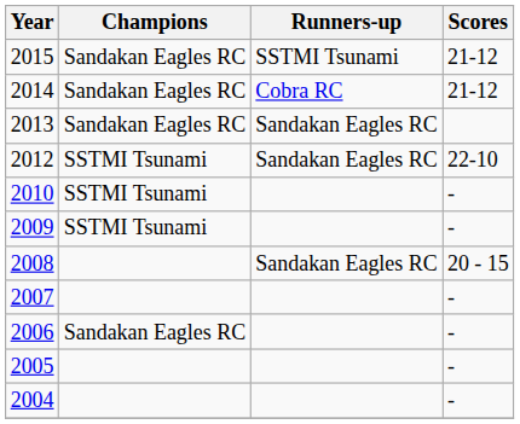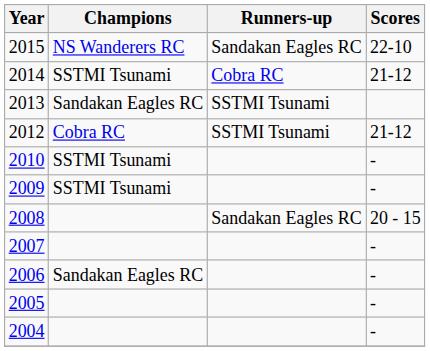 <table class="wikitable">
 <tr>
 <th>Year</th>
 <th>Champions</th>
 <th>Runners-up</th>
 <th>Scores</th>
 </tr>
 <tr>
 <td>2015</td>
+<td> <a href='#'>NS Wanderers RC</a></td>
 <td> Sandakan Eagles RC</td>
-<td> SSTMI Tsunami</td>
-<td>21-12</td>
+<td>22-10</td>
 </tr>
 <tr>
 <td>2014</td>
-<td> Sandakan Eagles RC</td>
+<td> SSTMI Tsunami</td>
 <td> <a href='#'>Cobra RC</a></td>
 <td>21-12</td>
 </tr>
 <tr>
 <td>2013</td>
 <td> Sandakan Eagles RC</td>
-<td> Sandakan Eagles RC</td>
+<td> SSTMI Tsunami</td>
 <td></td>
 </tr>
 <tr t>
 <td>2012</td>
+<td> <a href='#'>Cobra RC</a></td>
 <td> SSTMI Tsunami</td>
-<td> Sandakan Eagles RC</td>
-<td>22-10</td>
+<td>21-12</td>
 </tr>
 <tr>
 <td><a href='#'>2010</a></td>
 <td> SSTMI Tsunami</td>
 <td></td>
 <td>-</td>
 </tr>
 <tr>
 <td><a href='#'>2009</a></td>
 <td> SSTMI Tsunami</td>
 <td></td>
 <td>-</td>
 </tr>
 <tr>
 <td><a href='#'>2008</a></td>
 <td></td>
 <td> Sandakan Eagles RC</td>
 <td>20 - 15</td>
 </tr>
 <tr>
 <td><a href='#'>2007</a></td>
 <td></td>
 <td></td>
 <td>-</td>
 </tr>
 <tr>
 <td><a href='#'>2006</a></td>
 <td> Sandakan Eagles RC</td>
 <td></td>
 <td>-</td>
 </tr>
 <tr>
 <td><a href='#'>2005</a></td>
 <td></td>
 <td></td>
 <td>-</td>
 </tr>
 <tr>
 <td><a href='#'>2004</a></td>
 <td></td>
 <td></td>
 <td>-</td>
 </tr>
 <tr>
 </tr>
 </table>
